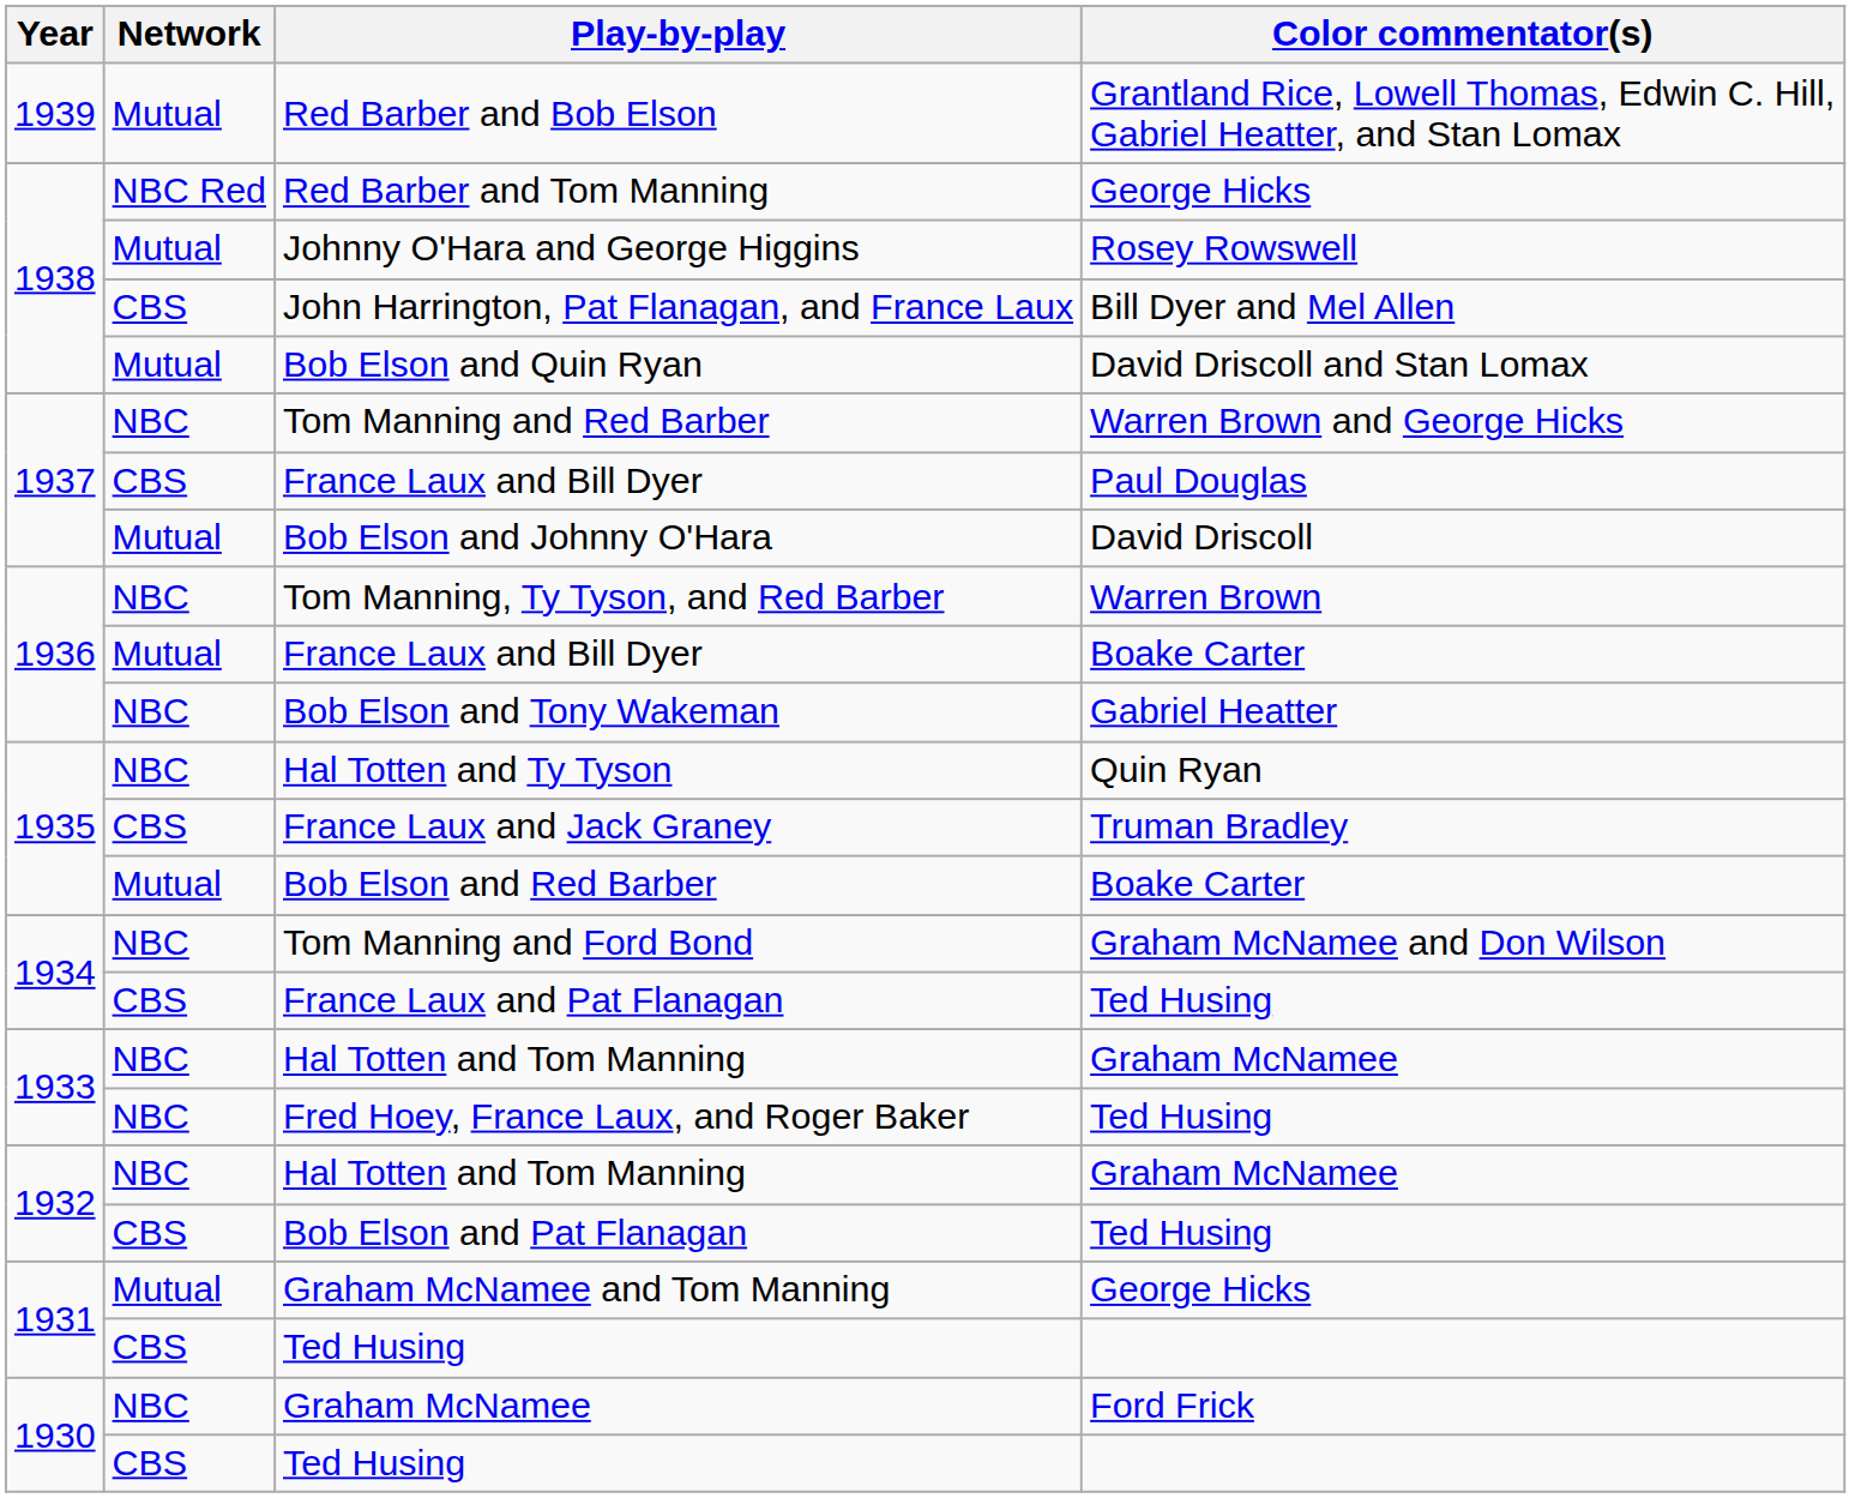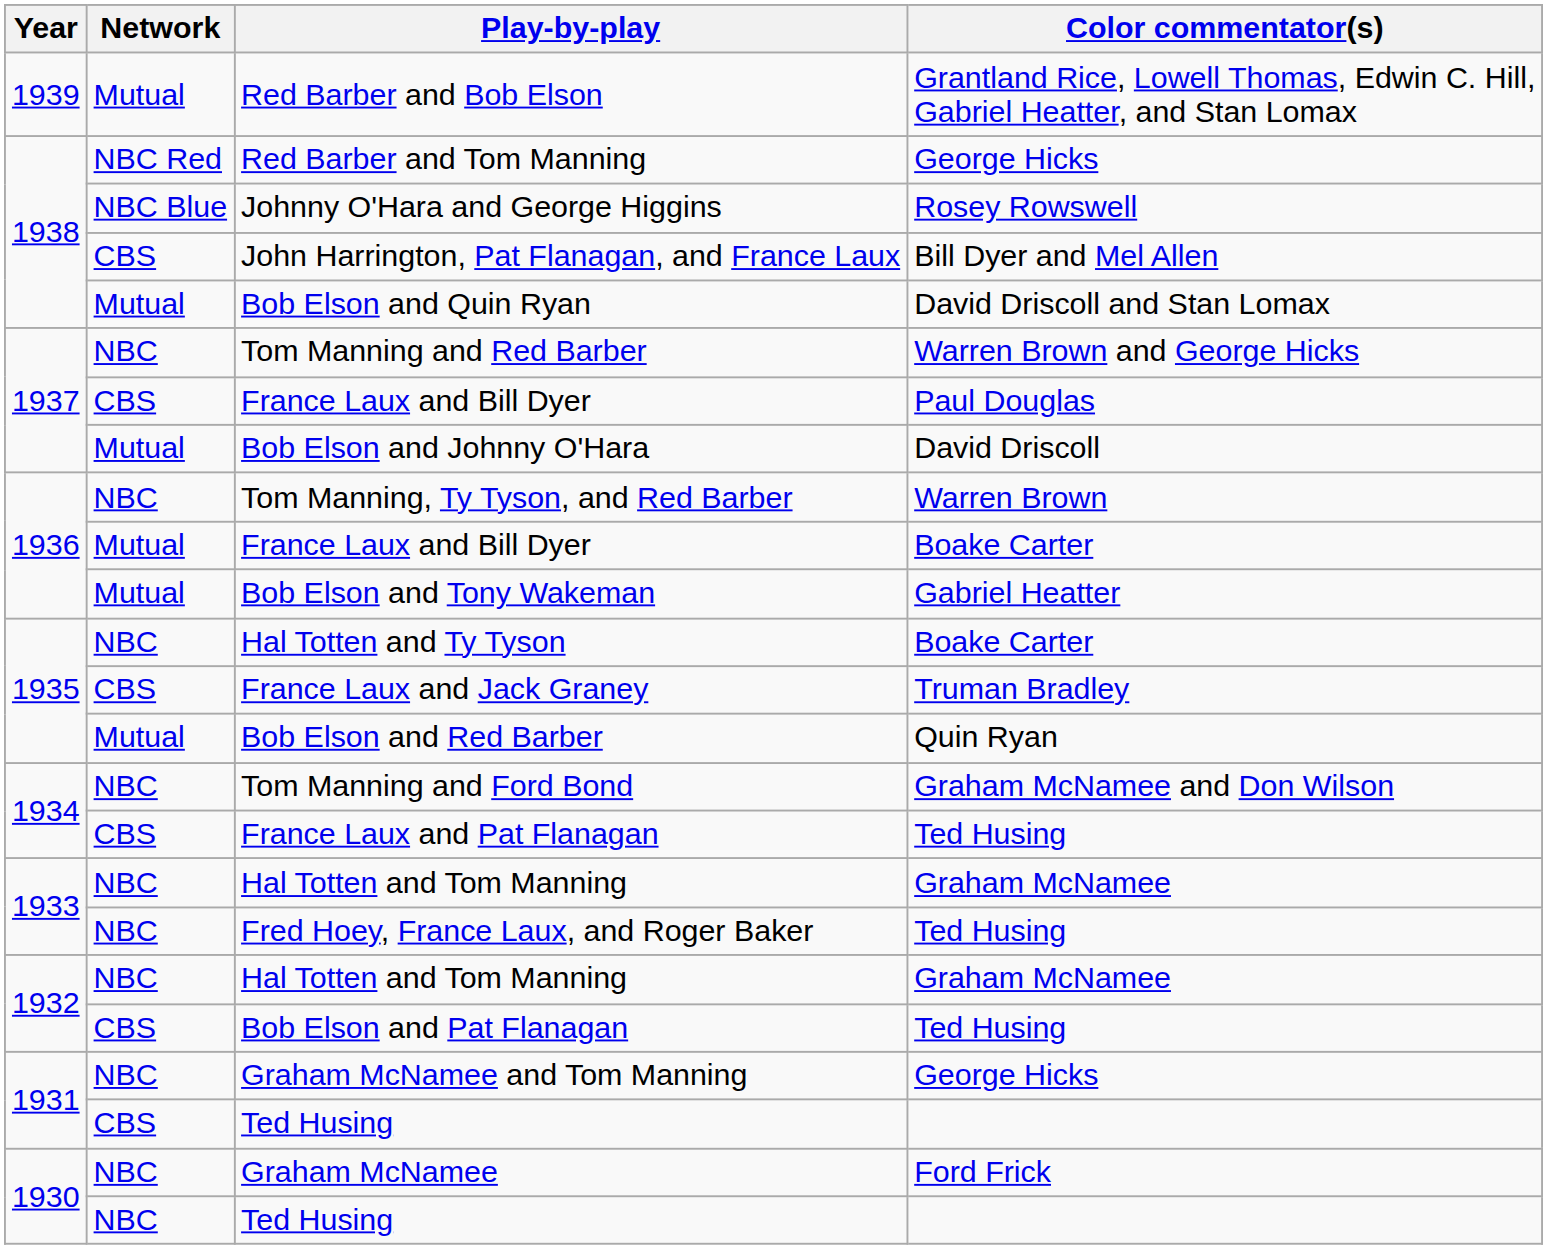 <table class="wikitable">
 <tr>
 <th>Year</th>
 <th>Network</th>
 <th><a href='#'>Play-by-play</a></th>
 <th><a href='#'>Color commentator</a>(s)</th>
 </tr>
 <tr>
 <td><a href='#'>1939</a></td>
 <td><a href='#'>Mutual</a></td>
 <td><a href='#'>Red Barber</a> and <a href='#'>Bob Elson</a></td>
 <td><a href='#'>Grantland Rice</a>, <a href='#'>Lowell Thomas</a>, Edwin C. Hill,<br><a href='#'>Gabriel Heatter</a>, and Stan Lomax</td>
 </tr>
 <tr>
 <td rowspan="4"><a href='#'>1938</a></td>
 <td><a href='#'>NBC Red</a></td>
 <td><a href='#'>Red Barber</a> and Tom Manning</td>
 <td><a href='#'>George Hicks</a></td>
 </tr>
 <tr>
-<td><a href='#'>Mutual</a></td>
+<td><a href='#'>NBC Blue</a></td>
 <td>Johnny O'Hara and George Higgins</td>
 <td><a href='#'>Rosey Rowswell</a></td>
 </tr>
 <tr>
 <td><a href='#'>CBS</a></td>
 <td>John Harrington, <a href='#'>Pat Flanagan</a>, and <a href='#'>France Laux</a></td>
 <td>Bill Dyer and <a href='#'>Mel Allen</a></td>
 </tr>
 <tr>
 <td><a href='#'>Mutual</a></td>
 <td><a href='#'>Bob Elson</a> and Quin Ryan</td>
 <td>David Driscoll and Stan Lomax</td>
 </tr>
 <tr>
 <td rowspan="3"><a href='#'>1937</a></td>
 <td><a href='#'>NBC</a></td>
 <td>Tom Manning and <a href='#'>Red Barber</a></td>
 <td><a href='#'>Warren Brown</a> and <a href='#'>George Hicks</a></td>
 </tr>
 <tr>
 <td><a href='#'>CBS</a></td>
 <td><a href='#'>France Laux</a> and Bill Dyer</td>
 <td><a href='#'>Paul Douglas</a></td>
 </tr>
 <tr>
 <td><a href='#'>Mutual</a></td>
 <td><a href='#'>Bob Elson</a> and Johnny O'Hara</td>
 <td>David Driscoll</td>
 </tr>
 <tr>
 <td rowspan="3"><a href='#'>1936</a></td>
 <td><a href='#'>NBC</a></td>
 <td>Tom Manning, <a href='#'>Ty Tyson</a>, and <a href='#'>Red Barber</a></td>
 <td><a href='#'>Warren Brown</a></td>
 </tr>
 <tr>
 <td><a href='#'>Mutual</a></td>
 <td><a href='#'>France Laux</a> and Bill Dyer</td>
 <td><a href='#'>Boake Carter</a></td>
 </tr>
 <tr>
-<td><a href='#'>NBC</a></td>
+<td><a href='#'>Mutual</a></td>
 <td><a href='#'>Bob Elson</a> and <a href='#'>Tony Wakeman</a></td>
 <td><a href='#'>Gabriel Heatter</a></td>
 </tr>
 <tr>
 <td rowspan="3"><a href='#'>1935</a></td>
 <td><a href='#'>NBC</a></td>
 <td><a href='#'>Hal Totten</a> and <a href='#'>Ty Tyson</a></td>
-<td>Quin Ryan</td>
+<td><a href='#'>Boake Carter</a></td>
 </tr>
 <tr>
 <td><a href='#'>CBS</a></td>
 <td><a href='#'>France Laux</a> and <a href='#'>Jack Graney</a></td>
 <td><a href='#'>Truman Bradley</a></td>
 </tr>
 <tr>
 <td><a href='#'>Mutual</a></td>
 <td><a href='#'>Bob Elson</a> and <a href='#'>Red Barber</a></td>
-<td><a href='#'>Boake Carter</a></td>
+<td>Quin Ryan</td>
 </tr>
 <tr>
 <td rowspan="2"><a href='#'>1934</a></td>
 <td><a href='#'>NBC</a></td>
 <td>Tom Manning and <a href='#'>Ford Bond</a></td>
 <td><a href='#'>Graham McNamee</a> and <a href='#'>Don Wilson</a></td>
 </tr>
 <tr>
 <td><a href='#'>CBS</a></td>
 <td><a href='#'>France Laux</a> and <a href='#'>Pat Flanagan</a></td>
 <td><a href='#'>Ted Husing</a></td>
 </tr>
 <tr>
 <td rowspan="2"><a href='#'>1933</a></td>
 <td><a href='#'>NBC</a></td>
 <td><a href='#'>Hal Totten</a> and Tom Manning</td>
 <td><a href='#'>Graham McNamee</a></td>
 </tr>
 <tr>
 <td><a href='#'>NBC</a></td>
 <td><a href='#'>Fred Hoey</a>, <a href='#'>France Laux</a>, and Roger Baker</td>
 <td><a href='#'>Ted Husing</a></td>
 </tr>
 <tr>
 <td rowspan="2"><a href='#'>1932</a></td>
 <td><a href='#'>NBC</a></td>
 <td><a href='#'>Hal Totten</a> and Tom Manning</td>
 <td><a href='#'>Graham McNamee</a></td>
 </tr>
 <tr>
 <td><a href='#'>CBS</a></td>
 <td><a href='#'>Bob Elson</a> and <a href='#'>Pat Flanagan</a></td>
 <td><a href='#'>Ted Husing</a></td>
 </tr>
 <tr>
 <td rowspan="2"><a href='#'>1931</a></td>
-<td><a href='#'>Mutual</a></td>
+<td><a href='#'>NBC</a></td>
 <td><a href='#'>Graham McNamee</a> and Tom Manning</td>
 <td><a href='#'>George Hicks</a></td>
 </tr>
 <tr>
 <td><a href='#'>CBS</a></td>
 <td><a href='#'>Ted Husing</a></td>
 </tr>
 <tr>
 <td rowspan="2"><a href='#'>1930</a></td>
 <td><a href='#'>NBC</a></td>
 <td><a href='#'>Graham McNamee</a></td>
 <td><a href='#'>Ford Frick</a></td>
 </tr>
 <tr>
-<td><a href='#'>CBS</a></td>
+<td><a href='#'>NBC</a></td>
 <td><a href='#'>Ted Husing</a></td>
 </tr>
 </table>
